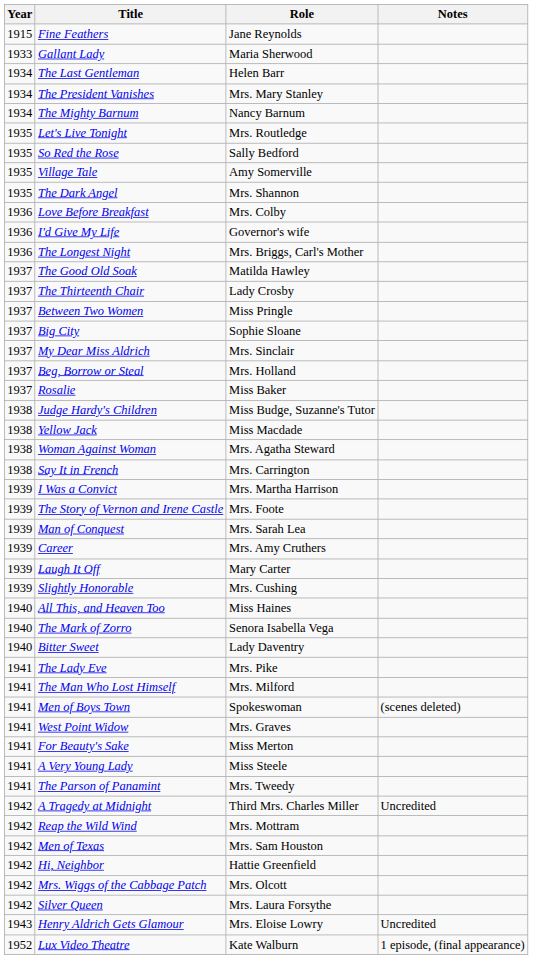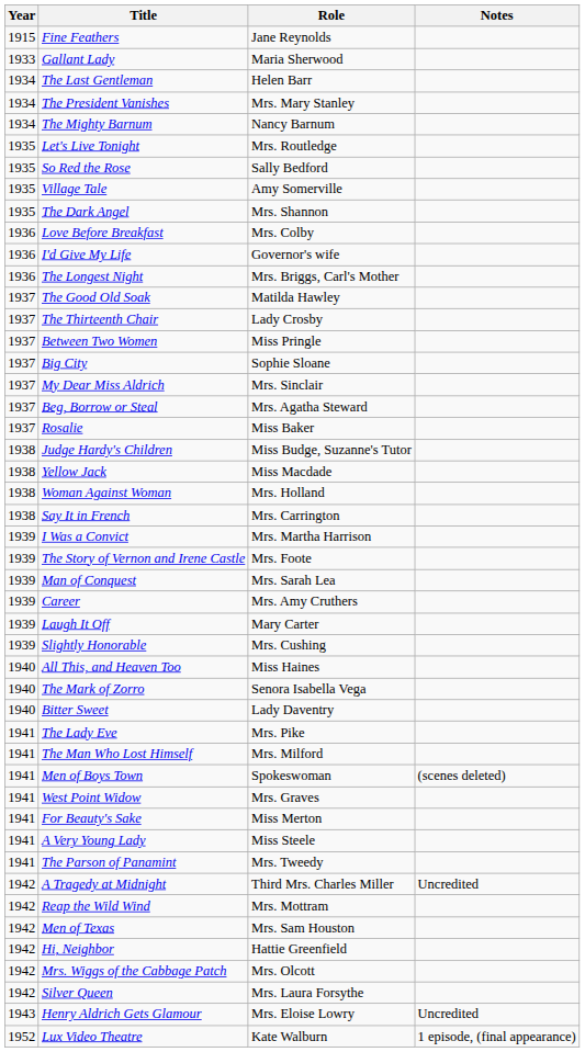 <table class="wikitable">
 <tr>
 <th>Year</th>
 <th>Title</th>
 <th>Role</th>
 <th>Notes</th>
 </tr>
 <tr>
 <td>1915</td>
 <td><em><a href='#'>Fine Feathers</a></em></td>
 <td>Jane Reynolds</td>
 <td></td>
 </tr>
 <tr>
 <td>1933</td>
 <td><em><a href='#'>Gallant Lady</a></em></td>
 <td>Maria Sherwood</td>
 <td></td>
 </tr>
 <tr>
 <td>1934</td>
 <td><em><a href='#'>The Last Gentleman</a></em></td>
 <td>Helen Barr</td>
 <td></td>
 </tr>
 <tr>
 <td>1934</td>
 <td><em><a href='#'>The President Vanishes</a></em></td>
 <td>Mrs. Mary Stanley</td>
 <td></td>
 </tr>
 <tr>
 <td>1934</td>
 <td><em><a href='#'>The Mighty Barnum</a></em></td>
 <td>Nancy Barnum</td>
 <td></td>
 </tr>
 <tr>
 <td>1935</td>
 <td><em><a href='#'>Let's Live Tonight</a></em></td>
 <td>Mrs. Routledge</td>
 <td></td>
 </tr>
 <tr>
 <td>1935</td>
 <td><em><a href='#'>So Red the Rose</a></em></td>
 <td>Sally Bedford</td>
 <td></td>
 </tr>
 <tr>
 <td>1935</td>
 <td><em><a href='#'>Village Tale</a></em></td>
 <td>Amy Somerville</td>
 <td></td>
 </tr>
 <tr>
 <td>1935</td>
 <td><em><a href='#'>The Dark Angel</a></em></td>
 <td>Mrs. Shannon</td>
 <td></td>
 </tr>
 <tr>
 <td>1936</td>
 <td><em><a href='#'>Love Before Breakfast</a></em></td>
 <td>Mrs. Colby</td>
 <td></td>
 </tr>
 <tr>
 <td>1936</td>
 <td><em><a href='#'>I'd Give My Life</a></em></td>
 <td>Governor's wife</td>
 <td></td>
 </tr>
 <tr>
 <td>1936</td>
 <td><em><a href='#'>The Longest Night</a></em></td>
 <td>Mrs. Briggs, Carl's Mother</td>
 <td></td>
 </tr>
 <tr>
 <td>1937</td>
 <td><em><a href='#'>The Good Old Soak</a></em></td>
 <td>Matilda Hawley</td>
 <td></td>
 </tr>
 <tr>
 <td>1937</td>
 <td><em><a href='#'>The Thirteenth Chair</a></em></td>
 <td>Lady Crosby</td>
 <td></td>
 </tr>
 <tr>
 <td>1937</td>
 <td><em><a href='#'>Between Two Women</a></em></td>
 <td>Miss Pringle</td>
 <td></td>
 </tr>
 <tr>
 <td>1937</td>
 <td><em><a href='#'>Big City</a></em></td>
 <td>Sophie Sloane</td>
 <td></td>
 </tr>
 <tr>
 <td>1937</td>
 <td><em><a href='#'>My Dear Miss Aldrich</a></em></td>
 <td>Mrs. Sinclair</td>
 <td></td>
 </tr>
 <tr>
 <td>1937</td>
 <td><em><a href='#'>Beg, Borrow or Steal</a></em></td>
-<td>Mrs. Holland</td>
+<td>Mrs. Agatha Steward</td>
 <td></td>
 </tr>
 <tr>
 <td>1937</td>
 <td><em><a href='#'>Rosalie</a></em></td>
 <td>Miss Baker</td>
 <td></td>
 </tr>
 <tr>
 <td>1938</td>
 <td><em><a href='#'>Judge Hardy's Children</a></em></td>
 <td>Miss Budge, Suzanne's Tutor</td>
 <td></td>
 </tr>
 <tr>
 <td>1938</td>
 <td><em><a href='#'>Yellow Jack</a></em></td>
 <td>Miss Macdade</td>
 <td></td>
 </tr>
 <tr>
 <td>1938</td>
 <td><em><a href='#'>Woman Against Woman</a></em></td>
-<td>Mrs. Agatha Steward</td>
+<td>Mrs. Holland</td>
 <td></td>
 </tr>
 <tr>
 <td>1938</td>
 <td><em><a href='#'>Say It in French</a></em></td>
 <td>Mrs. Carrington</td>
 <td></td>
 </tr>
 <tr>
 <td>1939</td>
 <td><em><a href='#'>I Was a Convict</a></em></td>
 <td>Mrs. Martha Harrison</td>
 <td></td>
 </tr>
 <tr>
 <td>1939</td>
 <td><em><a href='#'>The Story of Vernon and Irene Castle</a></em></td>
 <td>Mrs. Foote</td>
 <td></td>
 </tr>
 <tr>
 <td>1939</td>
 <td><em><a href='#'>Man of Conquest</a></em></td>
 <td>Mrs. Sarah Lea</td>
 <td></td>
 </tr>
 <tr>
 <td>1939</td>
 <td><em><a href='#'>Career</a></em></td>
 <td>Mrs. Amy Cruthers</td>
 <td></td>
 </tr>
 <tr>
 <td>1939</td>
 <td><em><a href='#'>Laugh It Off</a></em></td>
 <td>Mary Carter</td>
 <td></td>
 </tr>
 <tr>
 <td>1939</td>
 <td><em><a href='#'>Slightly Honorable</a></em></td>
 <td>Mrs. Cushing</td>
 <td></td>
 </tr>
 <tr>
 <td>1940</td>
 <td><em><a href='#'>All This, and Heaven Too</a></em></td>
 <td>Miss Haines</td>
 <td></td>
 </tr>
 <tr>
 <td>1940</td>
 <td><em><a href='#'>The Mark of Zorro</a></em></td>
 <td>Senora Isabella Vega</td>
 <td></td>
 </tr>
 <tr>
 <td>1940</td>
 <td><em><a href='#'>Bitter Sweet</a></em></td>
 <td>Lady Daventry</td>
 <td></td>
 </tr>
 <tr>
 <td>1941</td>
 <td><em><a href='#'>The Lady Eve</a></em></td>
 <td>Mrs. Pike</td>
 <td></td>
 </tr>
 <tr>
 <td>1941</td>
 <td><em><a href='#'>The Man Who Lost Himself</a></em></td>
 <td>Mrs. Milford</td>
 <td></td>
 </tr>
 <tr>
 <td>1941</td>
 <td><em><a href='#'>Men of Boys Town</a></em></td>
 <td>Spokeswoman</td>
 <td>(scenes deleted)</td>
 </tr>
 <tr>
 <td>1941</td>
 <td><em><a href='#'>West Point Widow</a></em></td>
 <td>Mrs. Graves</td>
 <td></td>
 </tr>
 <tr>
 <td>1941</td>
 <td><em><a href='#'>For Beauty's Sake</a></em></td>
 <td>Miss Merton</td>
 <td></td>
 </tr>
 <tr>
 <td>1941</td>
 <td><em><a href='#'>A Very Young Lady</a></em></td>
 <td>Miss Steele</td>
 <td></td>
 </tr>
 <tr>
 <td>1941</td>
 <td><em><a href='#'>The Parson of Panamint</a></em></td>
 <td>Mrs. Tweedy</td>
 <td></td>
 </tr>
 <tr>
 <td>1942</td>
 <td><em><a href='#'>A Tragedy at Midnight</a></em></td>
 <td>Third Mrs. Charles Miller</td>
 <td>Uncredited</td>
 </tr>
 <tr>
 <td>1942</td>
 <td><em><a href='#'>Reap the Wild Wind</a></em></td>
 <td>Mrs. Mottram</td>
 <td></td>
 </tr>
 <tr>
 <td>1942</td>
 <td><em><a href='#'>Men of Texas</a></em></td>
 <td>Mrs. Sam Houston</td>
 <td></td>
 </tr>
 <tr>
 <td>1942</td>
 <td><em><a href='#'>Hi, Neighbor</a></em></td>
 <td>Hattie Greenfield</td>
 <td></td>
 </tr>
 <tr>
 <td>1942</td>
 <td><em><a href='#'>Mrs. Wiggs of the Cabbage Patch</a></em></td>
 <td>Mrs. Olcott</td>
 <td></td>
 </tr>
 <tr>
 <td>1942</td>
 <td><em><a href='#'>Silver Queen</a></em></td>
 <td>Mrs. Laura Forsythe</td>
 <td></td>
 </tr>
 <tr>
 <td>1943</td>
 <td><em><a href='#'>Henry Aldrich Gets Glamour</a></em></td>
 <td>Mrs. Eloise Lowry</td>
 <td>Uncredited</td>
 </tr>
 <tr>
 <td>1952</td>
 <td><em><a href='#'>Lux Video Theatre</a></em></td>
 <td>Kate Walburn</td>
 <td>1 episode, (final appearance)</td>
 </tr>
 </table>
